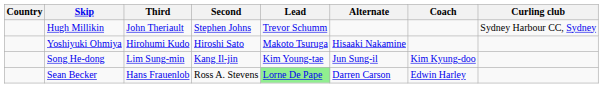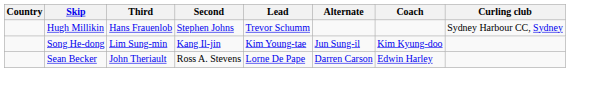 <table class="wikitable">
 <tr>
 <th>Country</th>
 <th><a href='#'>Skip</a></th>
 <th>Third</th>
 <th>Second</th>
 <th>Lead</th>
 <th>Alternate</th>
 <th>Coach</th>
 <th>Curling club</th>
 </tr>
 <tr>
 <td></td>
 <td><a href='#'>Hugh Millikin</a></td>
-<td><a href='#'>John Theriault</a></td>
+<td><a href='#'>Hans Frauenlob</a></td>
 <td><a href='#'>Stephen Johns</a></td>
 <td><a href='#'>Trevor Schumm</a></td>
 <td></td>
 <td></td>
 <td>Sydney Harbour CC, <a href='#'>Sydney</a></td>
-</tr>
-<tr>
-<td></td>
-<td><a href='#'>Yoshiyuki Ohmiya</a></td>
-<td><a href='#'>Hirohumi Kudo</a></td>
-<td><a href='#'>Hiroshi Sato</a></td>
-<td><a href='#'>Makoto Tsuruga</a></td>
-<td><a href='#'>Hisaaki Nakamine</a></td>
-<td></td>
-<td></td>
 </tr>
 <tr>
 <td></td>
 <td><a href='#'>Song He-dong</a></td>
 <td><a href='#'>Lim Sung-min</a></td>
 <td><a href='#'>Kang Il-jin</a></td>
 <td><a href='#'>Kim Young-tae</a></td>
 <td><a href='#'>Jun Sung-il</a></td>
 <td><a href='#'>Kim Kyung-doo</a></td>
 <td></td>
 </tr>
 <tr>
 <td></td>
 <td><a href='#'>Sean Becker</a></td>
-<td><a href='#'>Hans Frauenlob</a></td>
+<td><a href='#'>John Theriault</a></td>
 <td>Ross A. Stevens</td>
-<td style="background: lightgreen;"><a href='#'>Lorne De Pape</a></td>
+<td><a href='#'>Lorne De Pape</a></td>
 <td><a href='#'>Darren Carson</a></td>
 <td><a href='#'>Edwin Harley</a></td>
 <td></td>
 </tr>
 </table>
